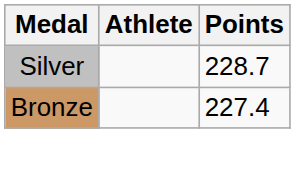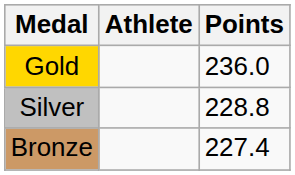 <table class="wikitable">
 <tr>
 <th>Medal</th>
 <th>Athlete</th>
 <th>Points</th>
 </tr>
 <tr>
+<td style="text-align:center;background-color:gold;">Gold</td>
+<td></td>
+<td>236.0</td>
+</tr>
+<tr>
 <td style="text-align:center;background-color:silver;">Silver</td>
 <td></td>
-<td>228.7</td>
+<td>228.8</td>
 </tr>
 <tr>
 <td style="text-align:center;background-color:#CC9966;">Bronze</td>
 <td></td>
 <td>227.4</td>
 </tr>
 </table>
